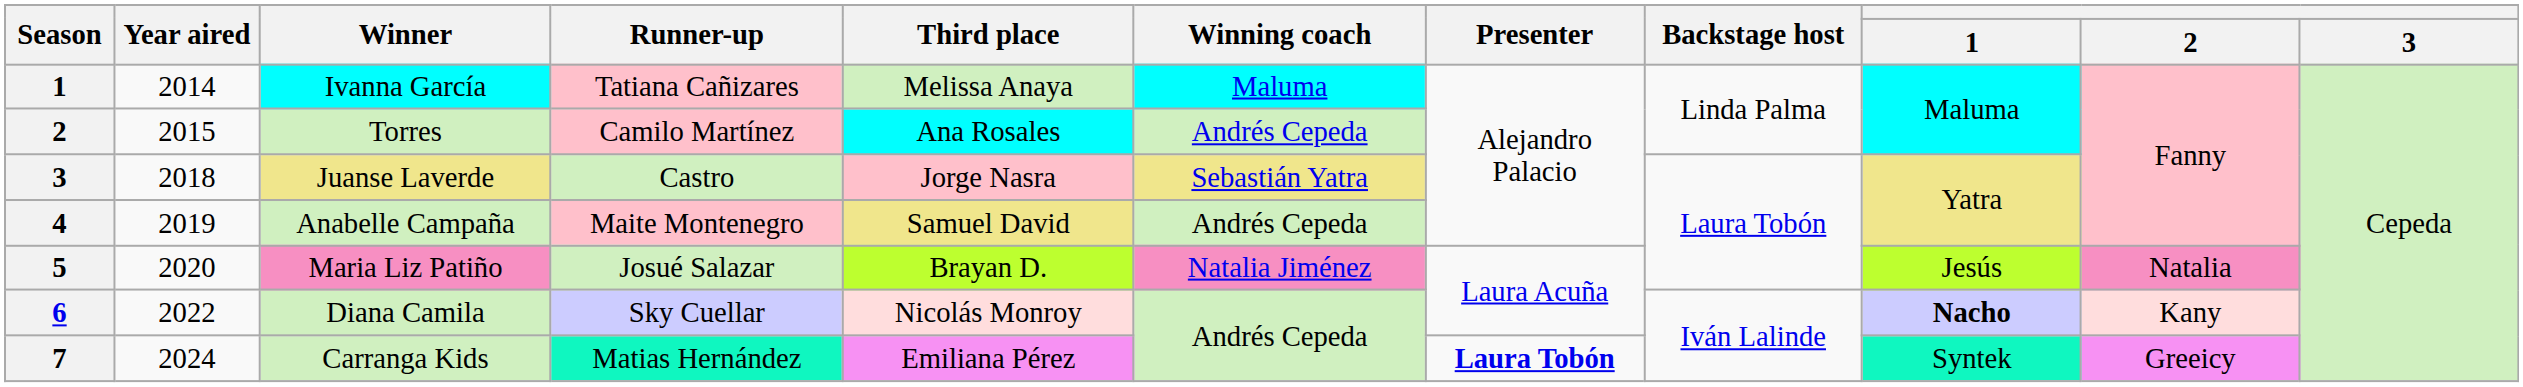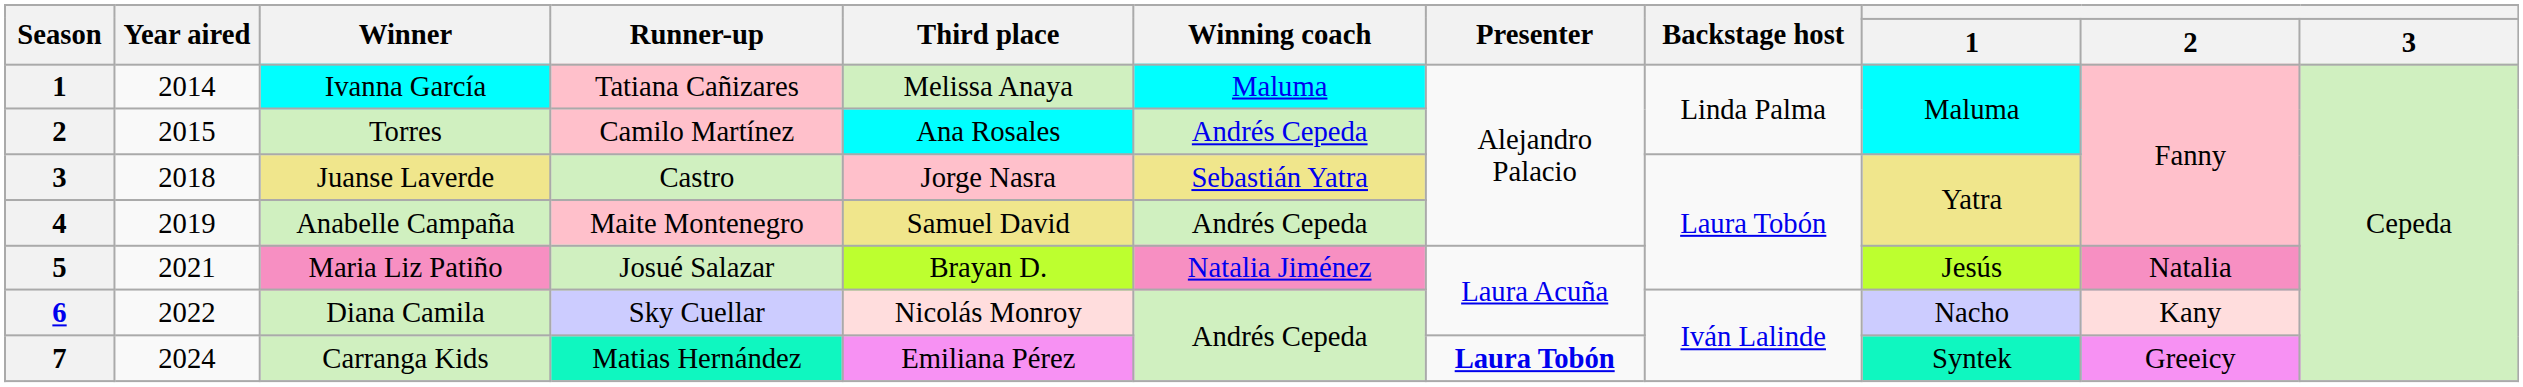 <table class="wikitable" style="text-align:center; font-size:90%; line-height:16px; width:100%">
 <tr>
 <th rowspan="2" scope="col" width="1%">Season</th>
 <th rowspan="2" scope="col" width="04%">Year aired</th>
 <th rowspan="2" scope="col" width="8%">Winner</th>
 <th rowspan="2" scope="col" width="8%">Runner-up</th>
 <th rowspan="2" scope="col" width="8%">Third place</th>
 <th rowspan="2" scope="col" width="8%">Winning coach</th>
 <th rowspan="2" scope="col" width="6%">Presenter</th>
 <th rowspan="2" scope="col" width="6%">Backstage host</th>
 <th colspan="3"></th>
 </tr>
 <tr>
 <th width="06%">1</th>
 <th width="06%">2</th>
 <th width="06%">3</th>
 </tr>
 <tr>
 <th>1</th>
 <td>2014</td>
 <td style="background:#00ffff">Ivanna García</td>
 <td style="background:pink">Tatiana Cañizares</td>
 <td style="background:#d0f0c0">Melissa Anaya</td>
 <td style="background:#00ffff"><a href='#'>Maluma</a></td>
 <td rowspan="4">Alejandro Palacio</td>
 <td rowspan="2">Linda Palma</td>
 <td rowspan="2" style="background:#00ffff">Maluma</td>
 <td rowspan="4" style="background:pink">Fanny</td>
 <td rowspan="7" style="background:#d0f0c0">Cepeda</td>
 </tr>
 <tr>
 <th>2</th>
 <td>2015</td>
 <td style="background:#d0f0c0"> Torres</td>
 <td style="background:pink">Camilo Martínez</td>
 <td style="background:#00ffff">Ana Rosales</td>
 <td style="background:#d0f0c0"><a href='#'>Andrés Cepeda</a></td>
 </tr>
 <tr>
 <th>3</th>
 <td>2018</td>
 <td style="background:khaki">Juanse Laverde</td>
 <td style="background:#d0f0c0"> Castro</td>
 <td style="background: pink">Jorge Nasra</td>
 <td style="background:khaki"><a href='#'>Sebastián Yatra</a></td>
 <td rowspan="3"><a href='#'>Laura Tobón</a></td>
 <td rowspan="2" style="background:khaki">Yatra</td>
 </tr>
 <tr>
 <th>4</th>
 <td>2019</td>
 <td style="background:#d0f0c0">Anabelle Campaña</td>
 <td style="background: pink">Maite Montenegro</td>
 <td style="background:khaki">Samuel David</td>
 <td style="background:#d0f0c0">Andrés Cepeda</td>
 </tr>
 <tr>
 <th>5</th>
-<td>2020</td>
+<td>2021</td>
 <td style="background:#f78fc2">Maria Liz Patiño</td>
 <td style="background:#d0f0c0">Josué Salazar</td>
 <td style="background:#bdff2f">Brayan D.</td>
 <td style="background:#f78fc2"><a href='#'>Natalia Jiménez</a></td>
 <td rowspan="2"><a href='#'>Laura Acuña</a></td>
 <td style="background:#bdff2f">Jesús</td>
 <td style="background:#f78fc2">Natalia</td>
 </tr>
 <tr>
 <th><a href='#'>6</a></th>
 <td>2022</td>
 <td style="background:#d0f0c0">Diana Camila</td>
 <td style="background:#ccccff">Sky Cuellar</td>
 <td style="background:#ffdddd">Nicolás Monroy</td>
 <td rowspan="2" style="background:#d0f0c0">Andrés Cepeda</td>
 <td rowspan="2"><a href='#'>Iván Lalinde</a></td>
-<td style="background:#ccccff"><strong>Nacho</strong></td>
+<td style="background:#ccccff">Nacho</td>
 <td style="background:#ffdddd">Kany</td>
 </tr>
 <tr>
 <th>7</th>
 <td>2024</td>
 <td style="background:#d0f0c0">Carranga Kids</td>
 <td style="background:#0ff7c0">Matias Hernández</td>
 <td style="background:#f791f3">Emiliana Pérez</td>
 <td><strong><a href='#'>Laura Tobón</a></strong></td>
 <td style="background:#0ff7c0">Syntek</td>
 <td style="background:#f791f3">Greeicy</td>
 </tr>
 </table>
